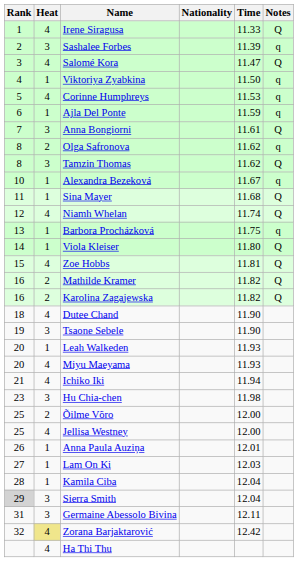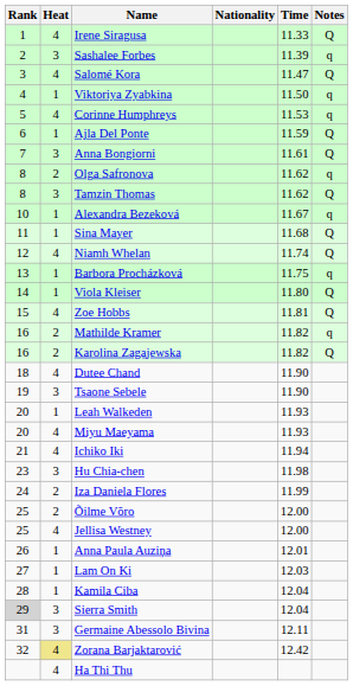 <table class="wikitable sortable" style="text-align:center">
 <tr>
 <th>Rank</th>
 <th>Heat</th>
 <th>Name</th>
 <th>Nationality</th>
 <th>Time</th>
 <th>Notes</th>
 </tr>
 <tr bgcolor=ccffcc>
 <td>1</td>
 <td>4</td>
 <td align=left><a href='#'>Irene Siragusa</a></td>
 <td align=left></td>
 <td>11.33</td>
 <td>Q</td>
 </tr>
 <tr bgcolor=ccffcc>
 <td>2</td>
 <td>3</td>
 <td align=left><a href='#'>Sashalee Forbes</a></td>
 <td align=left></td>
 <td>11.39</td>
 <td>q</td>
 </tr>
 <tr bgcolor=ccffcc>
 <td>3</td>
 <td>4</td>
 <td align=left><a href='#'>Salomé Kora</a></td>
 <td align=left></td>
 <td>11.47</td>
 <td>Q</td>
 </tr>
 <tr bgcolor=ccffcc>
 <td>4</td>
 <td>1</td>
 <td align=left><a href='#'>Viktoriya Zyabkina</a></td>
 <td align=left></td>
 <td>11.50</td>
 <td>q</td>
 </tr>
 <tr bgcolor=ccffcc>
 <td>5</td>
 <td>4</td>
 <td align=left><a href='#'>Corinne Humphreys</a></td>
 <td align=left></td>
 <td>11.53</td>
 <td>q</td>
 </tr>
 <tr bgcolor=ccffcc>
 <td>6</td>
 <td>1</td>
 <td align=left><a href='#'>Ajla Del Ponte</a></td>
 <td align=left></td>
 <td>11.59</td>
-<td>q</td>
+<td>Q</td>
 </tr>
 <tr bgcolor=ccffcc>
 <td>7</td>
 <td>3</td>
 <td align=left><a href='#'>Anna Bongiorni</a></td>
 <td align=left></td>
 <td>11.61</td>
 <td>Q</td>
 </tr>
 <tr bgcolor=ccffcc>
 <td>8</td>
 <td>2</td>
 <td align=left><a href='#'>Olga Safronova</a></td>
 <td align=left></td>
 <td>11.62</td>
 <td>q</td>
 </tr>
 <tr bgcolor=ccffcc>
 <td>8</td>
 <td>3</td>
 <td align=left><a href='#'>Tamzin Thomas</a></td>
 <td align=left></td>
 <td>11.62</td>
 <td>Q</td>
 </tr>
 <tr bgcolor=ccffcc>
 <td>10</td>
 <td>1</td>
 <td align=left><a href='#'>Alexandra Bezeková</a></td>
 <td align=left></td>
 <td>11.67</td>
 <td>q</td>
 </tr>
 <tr bgcolor=ddffdd>
 <td>11</td>
 <td>1</td>
 <td align=left><a href='#'>Sina Mayer</a></td>
 <td align=left></td>
 <td>11.68</td>
 <td>Q</td>
 </tr>
 <tr bgcolor=ddffdd>
 <td>12</td>
 <td>4</td>
 <td align=left><a href='#'>Niamh Whelan</a></td>
 <td align=left></td>
 <td>11.74</td>
 <td>Q</td>
 </tr>
 <tr bgcolor=ccffcc>
 <td>13</td>
 <td>1</td>
 <td align=left><a href='#'>Barbora Procházková</a></td>
 <td align=left></td>
 <td>11.75</td>
 <td>q</td>
 </tr>
 <tr bgcolor=ccffcc>
 <td>14</td>
 <td>1</td>
 <td align=left><a href='#'>Viola Kleiser</a></td>
 <td align=left></td>
 <td>11.80</td>
 <td>Q</td>
 </tr>
 <tr bgcolor=ddffdd>
 <td>15</td>
 <td>4</td>
 <td align=left><a href='#'>Zoe Hobbs</a></td>
 <td align=left></td>
 <td>11.81</td>
 <td>Q</td>
 </tr>
 <tr bgcolor=ddffdd>
 <td>16</td>
 <td>2</td>
 <td align=left><a href='#'>Mathilde Kramer</a></td>
 <td align=left></td>
 <td>11.82</td>
-<td>Q</td>
+<td>q</td>
 </tr>
 <tr bgcolor=ddffdd>
 <td>16</td>
 <td>2</td>
 <td align=left><a href='#'>Karolina Zagajewska</a></td>
 <td align=left></td>
 <td>11.82</td>
 <td>Q</td>
 </tr>
 <tr>
 <td>18</td>
 <td>4</td>
 <td align=left><a href='#'>Dutee Chand</a></td>
 <td align=left></td>
 <td>11.90</td>
 <td></td>
 </tr>
 <tr>
 <td>19</td>
 <td>3</td>
 <td align=left><a href='#'>Tsaone Sebele</a></td>
 <td align=left></td>
 <td>11.90</td>
 <td></td>
 </tr>
 <tr>
 <td>20</td>
 <td>1</td>
 <td align=left><a href='#'>Leah Walkeden</a></td>
 <td align=left></td>
 <td>11.93</td>
 <td></td>
 </tr>
 <tr>
 <td>20</td>
 <td>4</td>
 <td align=left><a href='#'>Miyu Maeyama</a></td>
 <td align=left></td>
 <td>11.93</td>
 <td></td>
 </tr>
 <tr>
 <td>21</td>
 <td>4</td>
 <td align=left><a href='#'>Ichiko Iki</a></td>
 <td align=left></td>
 <td>11.94</td>
 <td></td>
 </tr>
 <tr>
 <td>23</td>
 <td>3</td>
 <td align=left><a href='#'>Hu Chia-chen</a></td>
 <td align=left></td>
 <td>11.98</td>
+<td></td>
+</tr>
+<tr>
+<td>24</td>
+<td>2</td>
+<td align=left><a href='#'>Iza Daniela Flores</a></td>
+<td align=left></td>
+<td>11.99</td>
 <td></td>
 </tr>
 <tr>
 <td>25</td>
 <td>2</td>
 <td align=left><a href='#'>Õilme Võro</a></td>
 <td align=left></td>
 <td>12.00</td>
 <td></td>
 </tr>
 <tr>
 <td>25</td>
 <td>4</td>
 <td align=left><a href='#'>Jellisa Westney</a></td>
 <td align=left></td>
 <td>12.00</td>
 <td></td>
 </tr>
 <tr>
 <td>26</td>
 <td>1</td>
 <td align=left><a href='#'>Anna Paula Auziņa</a></td>
 <td align=left></td>
 <td>12.01</td>
 <td></td>
 </tr>
 <tr>
 <td>27</td>
 <td>1</td>
 <td align=left><a href='#'>Lam On Ki</a></td>
 <td align=left></td>
 <td>12.03</td>
 <td></td>
 </tr>
 <tr>
 <td>28</td>
 <td>1</td>
 <td align=left><a href='#'>Kamila Ciba</a></td>
 <td align=left></td>
 <td>12.04</td>
 <td></td>
 </tr>
 <tr>
 <td style="background: lightgrey;">29</td>
 <td>3</td>
 <td align=left><a href='#'>Sierra Smith</a></td>
 <td align=left></td>
 <td>12.04</td>
 <td></td>
 </tr>
 <tr>
 <td>31</td>
 <td>3</td>
 <td align=left><a href='#'>Germaine Abessolo Bivina</a></td>
 <td align=left></td>
 <td>12.11</td>
 <td></td>
 </tr>
 <tr>
 <td>32</td>
 <td style="background: khaki;">4</td>
 <td align=left><a href='#'>Zorana Barjaktarović</a></td>
 <td align=left></td>
 <td>12.42</td>
 <td></td>
 </tr>
 <tr>
 <td></td>
 <td>4</td>
 <td align=left><a href='#'>Ha Thi Thu</a></td>
 <td align=left></td>
 <td></td>
 <td></td>
 </tr>
 </table>
